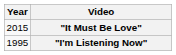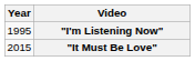 <table class="wikitable plainrowheaders">
 <tr>
 <th>Year</th>
 <th style="width:14em;">Video</th>
 </tr>
 <tr>
+<td>1995</td>
+<th scope="row">"I'm Listening Now"</th>
+</tr>
+<tr>
 <td>2015</td>
 <th scope="row">"It Must Be Love"</th>
 </tr>
-<tr>
-<td>1995</td>
-<th scope="row">"I'm Listening Now"</th>
-</tr>
 </table>
